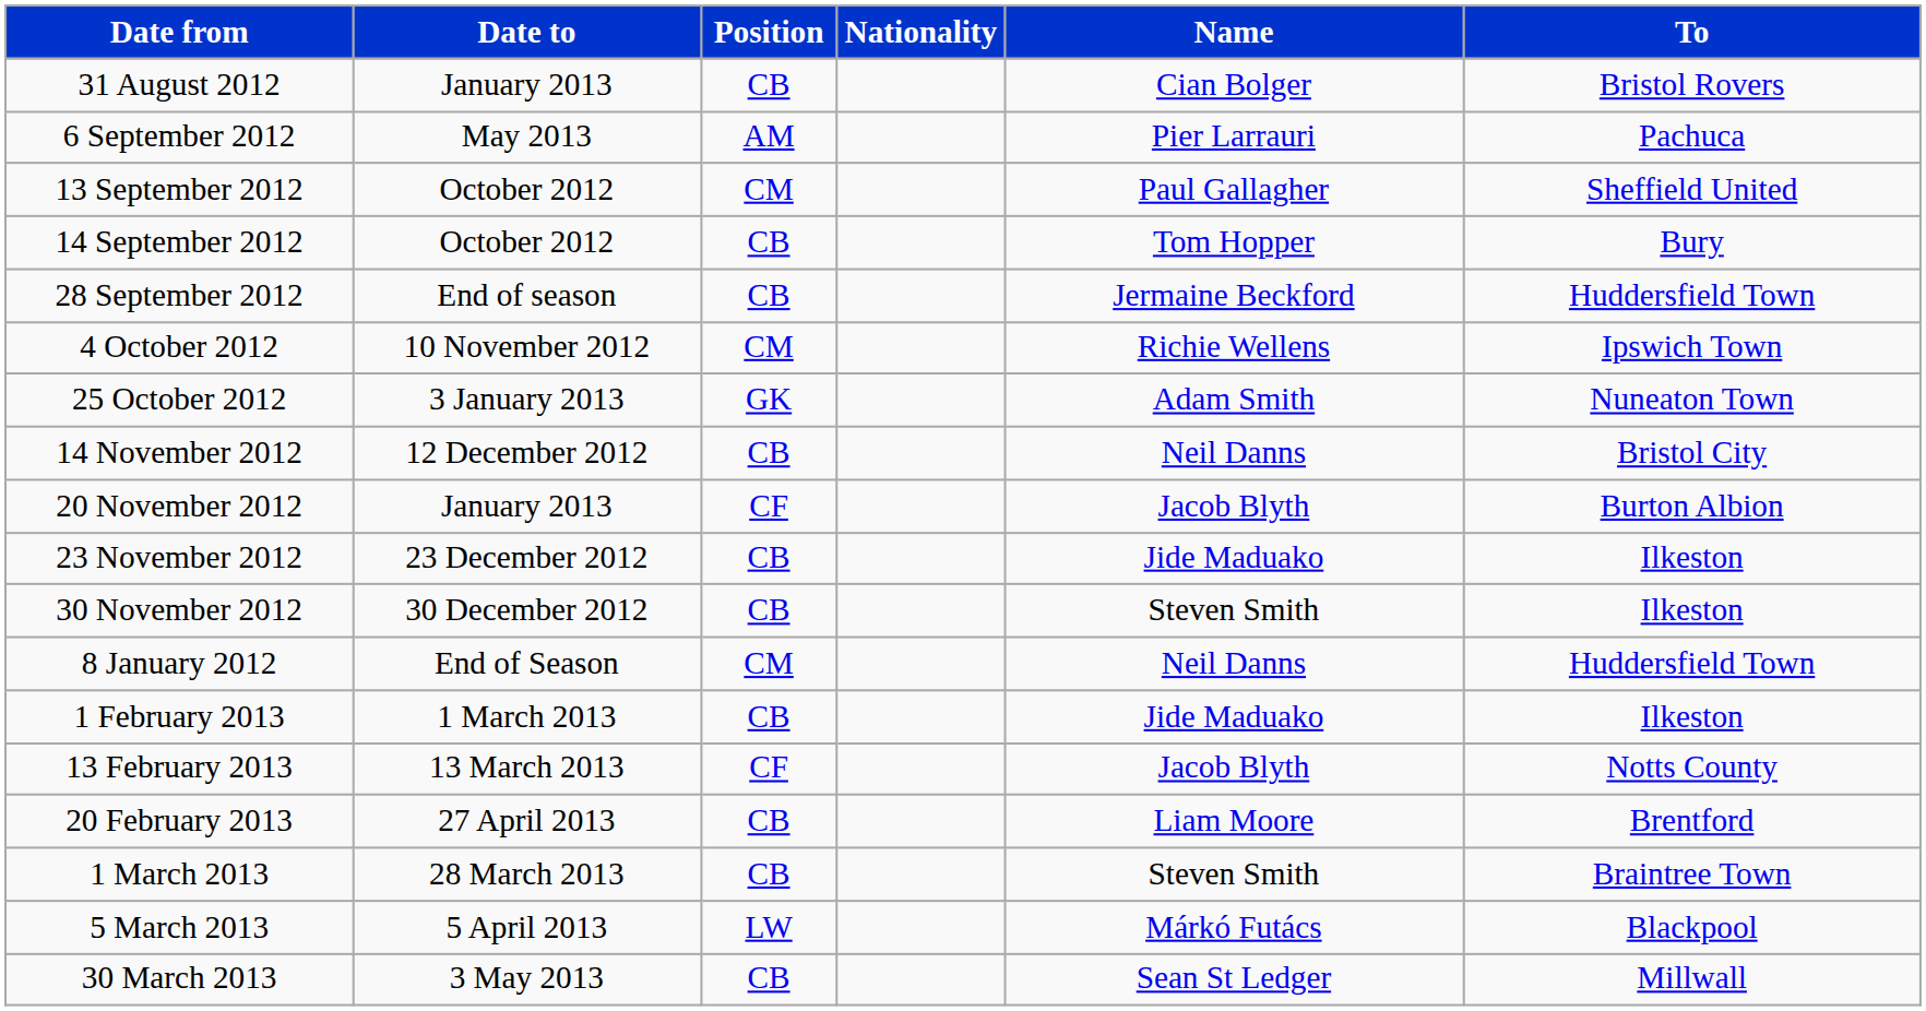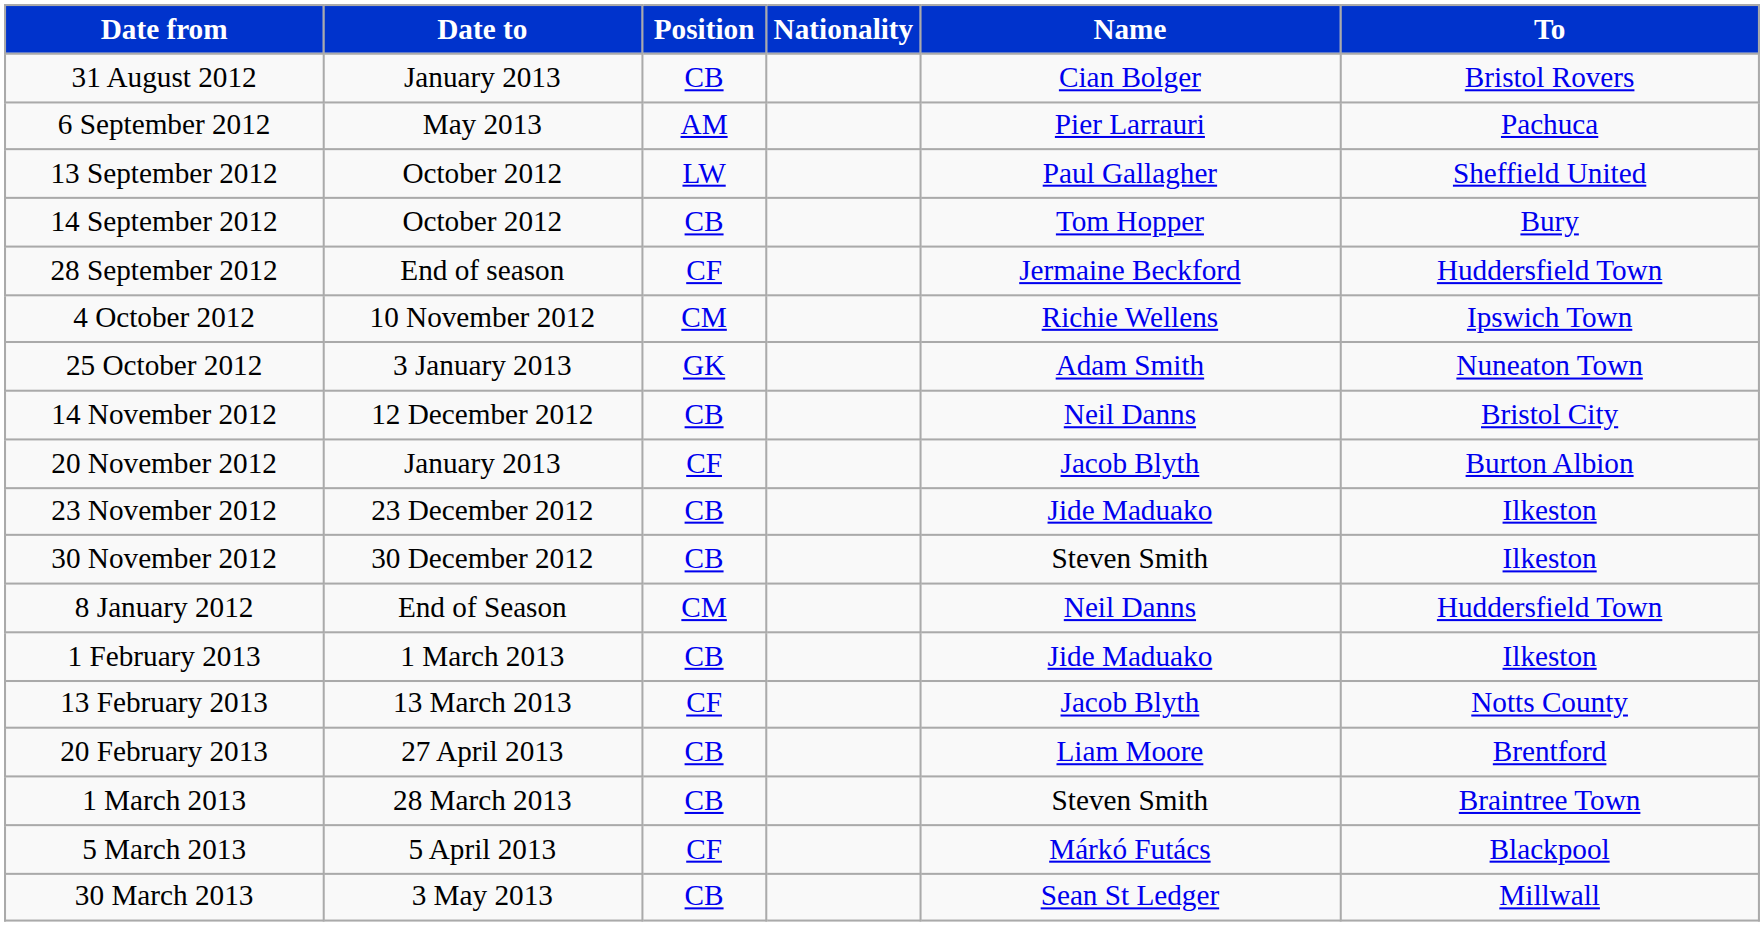 <table class="wikitable" style="text-align:center; font-size:90%">
 <tr>
 <th style="background:#03c; color:white; width:150px;">Date from</th>
 <th style="background:#03c; color:white; width:150px;">Date to</th>
 <th style="background:#03c; color:white; width:55px;">Position</th>
 <th style="background:#03c; color:white; width:55px;">Nationality</th>
 <th style="background:#03c; color:white; width:200px;">Name</th>
 <th style="background:#03c; color:white; width:200px;">To</th>
 </tr>
 <tr>
 <td>31 August 2012</td>
 <td>January 2013</td>
 <td><a href='#'>CB</a></td>
 <td></td>
 <td><a href='#'>Cian Bolger</a></td>
 <td> <a href='#'>Bristol Rovers</a></td>
 </tr>
 <tr>
 <td>6 September 2012</td>
 <td>May 2013</td>
 <td><a href='#'>AM</a></td>
 <td></td>
 <td><a href='#'>Pier Larrauri</a></td>
 <td> <a href='#'>Pachuca</a></td>
 </tr>
 <tr>
 <td>13 September 2012</td>
 <td>October 2012</td>
-<td><a href='#'>CM</a></td>
+<td><a href='#'>LW</a></td>
 <td></td>
 <td><a href='#'>Paul Gallagher</a></td>
 <td> <a href='#'>Sheffield United</a></td>
 </tr>
 <tr>
 <td>14 September 2012</td>
 <td>October 2012</td>
 <td><a href='#'>CB</a></td>
 <td></td>
 <td><a href='#'>Tom Hopper</a></td>
 <td> <a href='#'>Bury</a></td>
 </tr>
 <tr>
 <td>28 September 2012</td>
 <td>End of season</td>
-<td><a href='#'>CB</a></td>
+<td><a href='#'>CF</a></td>
 <td></td>
 <td><a href='#'>Jermaine Beckford</a></td>
 <td> <a href='#'>Huddersfield Town</a></td>
 </tr>
 <tr>
 <td>4 October 2012</td>
 <td>10 November 2012</td>
 <td><a href='#'>CM</a></td>
 <td></td>
 <td><a href='#'>Richie Wellens</a></td>
 <td> <a href='#'>Ipswich Town</a></td>
 </tr>
 <tr>
 <td>25 October 2012</td>
 <td>3 January 2013</td>
 <td><a href='#'>GK</a></td>
 <td></td>
 <td><a href='#'>Adam Smith</a></td>
 <td> <a href='#'>Nuneaton Town</a></td>
 </tr>
 <tr>
 <td>14 November 2012</td>
 <td>12 December 2012</td>
 <td><a href='#'>CB</a></td>
 <td></td>
 <td><a href='#'>Neil Danns</a></td>
 <td> <a href='#'>Bristol City</a></td>
 </tr>
 <tr>
 <td>20 November 2012</td>
 <td>January 2013</td>
 <td><a href='#'>CF</a></td>
 <td></td>
 <td><a href='#'>Jacob Blyth</a></td>
 <td> <a href='#'>Burton Albion</a></td>
 </tr>
 <tr>
 <td>23 November 2012</td>
 <td>23 December 2012</td>
 <td><a href='#'>CB</a></td>
 <td></td>
 <td><a href='#'>Jide Maduako</a></td>
 <td> <a href='#'>Ilkeston</a></td>
 </tr>
 <tr>
 <td>30 November 2012</td>
 <td>30 December 2012</td>
 <td><a href='#'>CB</a></td>
 <td></td>
 <td>Steven Smith</td>
 <td> <a href='#'>Ilkeston</a></td>
 </tr>
 <tr>
 <td>8 January 2012</td>
 <td>End of Season</td>
 <td><a href='#'>CM</a></td>
 <td></td>
 <td><a href='#'>Neil Danns</a></td>
 <td> <a href='#'>Huddersfield Town</a></td>
 </tr>
 <tr>
 <td>1 February 2013</td>
 <td>1 March 2013</td>
 <td><a href='#'>CB</a></td>
 <td></td>
 <td><a href='#'>Jide Maduako</a></td>
 <td> <a href='#'>Ilkeston</a></td>
 </tr>
 <tr>
 <td>13 February 2013</td>
 <td>13 March 2013</td>
 <td><a href='#'>CF</a></td>
 <td></td>
 <td><a href='#'>Jacob Blyth</a></td>
 <td> <a href='#'>Notts County</a></td>
 </tr>
 <tr>
 <td>20 February 2013</td>
 <td>27 April 2013</td>
 <td><a href='#'>CB</a></td>
 <td></td>
 <td><a href='#'>Liam Moore</a></td>
 <td> <a href='#'>Brentford</a></td>
 </tr>
 <tr>
 <td>1 March 2013</td>
 <td>28 March 2013</td>
 <td><a href='#'>CB</a></td>
 <td></td>
 <td>Steven Smith</td>
 <td> <a href='#'>Braintree Town</a></td>
 </tr>
 <tr>
 <td>5 March 2013</td>
 <td>5 April 2013</td>
-<td><a href='#'>LW</a></td>
+<td><a href='#'>CF</a></td>
 <td></td>
 <td><a href='#'>Márkó Futács</a></td>
 <td> <a href='#'>Blackpool</a></td>
 </tr>
 <tr>
 <td>30 March 2013</td>
 <td>3 May 2013</td>
 <td><a href='#'>CB</a></td>
 <td></td>
 <td><a href='#'>Sean St Ledger</a></td>
 <td> <a href='#'>Millwall</a></td>
 </tr>
 </table>
